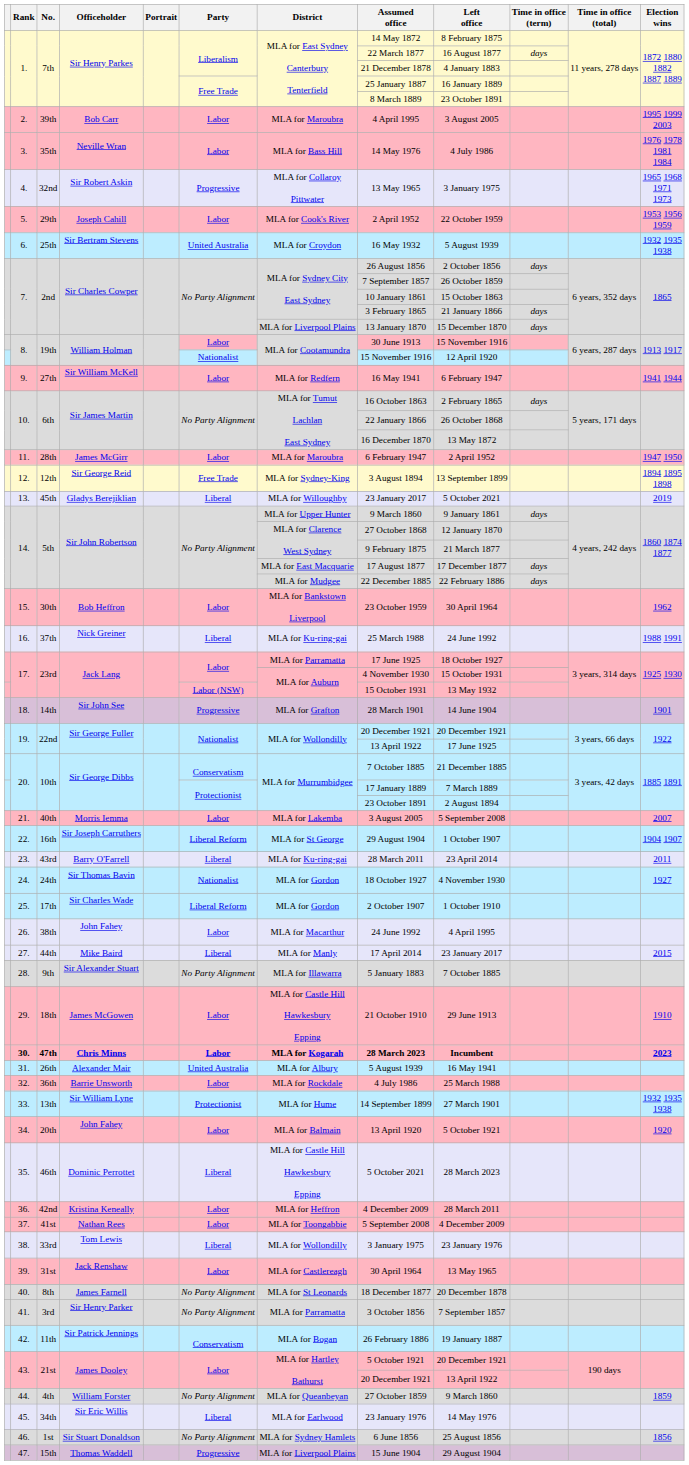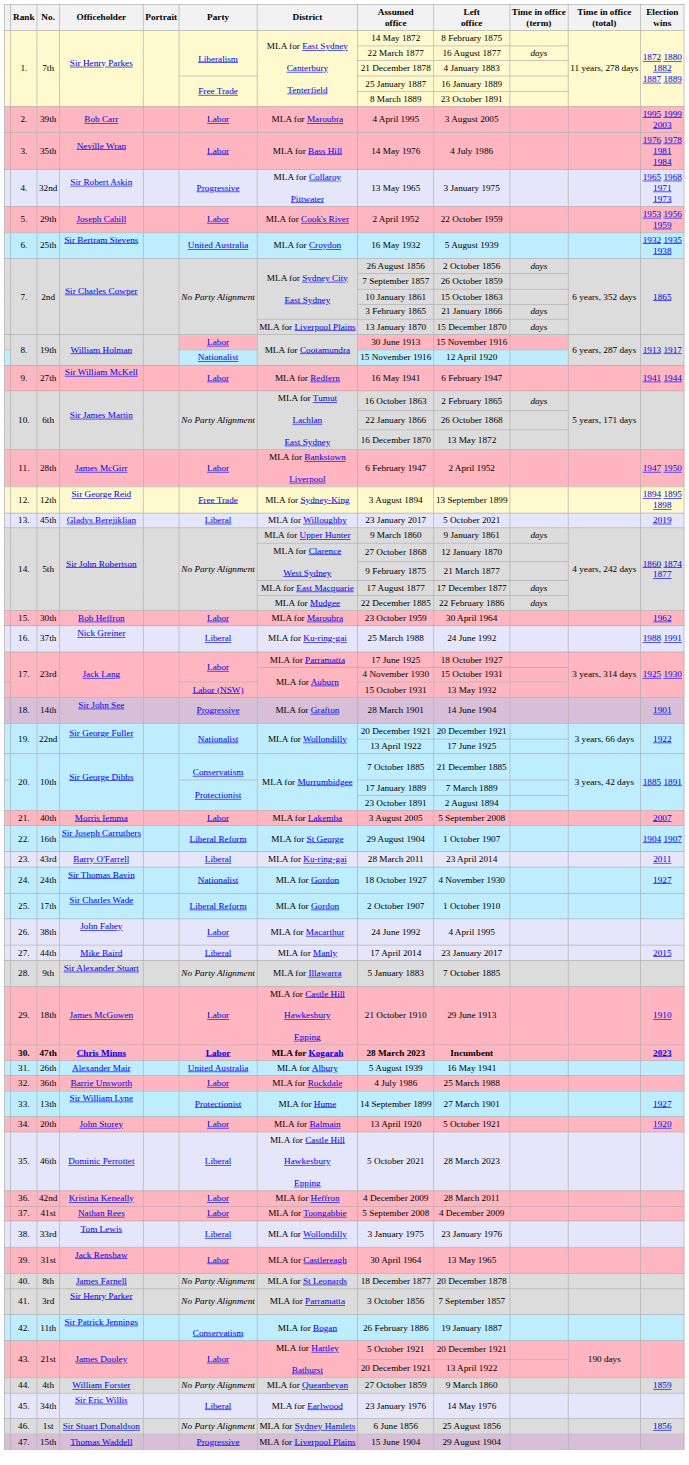 <table class="wikitable" style="font-size: 90%">
 <tr>
 <th></th>
 <th>Rank</th>
 <th>No.</th>
 <th>Officeholder</th>
 <th>Portrait</th>
 <th>Party</th>
 <th>District</th>
 <th>Assumed<br>office</th>
 <th>Left<br>office</th>
 <th>Time in office<br>(term)</th>
 <th>Time in office<br>(total)</th>
 <th>Election<br>wins</th>
 </tr>
 <tr bgcolor=#FFFACD align="center">
 <td rowspan=5 > </td>
 <td rowspan=5>1.</td>
 <td rowspan=5>7th</td>
 <td rowspan=5><a href='#'>Sir Henry Parkes</a><br><br></td>
 <td rowspan=5></td>
 <td rowspan=3><br><a href='#'>Liberalism</a></td>
 <td rowspan=5>MLA for <a href='#'>East Sydney</a><br><br><a href='#'>Canterbury</a><br><br><a href='#'>Tenterfield</a><br></td>
 <td>14 May 1872</td>
 <td>8 February 1875</td>
 <td><em></em></td>
 <td rowspan=5>11 years, 278 days</td>
 <td rowspan=5><a href='#'>1872</a> <a href='#'>1880</a><br><a href='#'>1882</a><br><a href='#'>1887</a> <a href='#'>1889</a></td>
 </tr>
 <tr bgcolor=#FFFACD align="center">
 <td>22 March 1877</td>
 <td>16 August 1877</td>
 <td><em> days</em></td>
 </tr>
 <tr bgcolor=#FFFACD align="center">
 <td>21 December 1878</td>
 <td>4 January 1883</td>
 <td><em></em></td>
 </tr>
 <tr bgcolor=#FFFACD align="center">
 <td rowspan=2><a href='#'>Free Trade</a></td>
 <td>25 January 1887</td>
 <td>16 January 1889</td>
 <td><em></em></td>
 </tr>
 <tr bgcolor=#FFFACD align="center">
 <td>8 March 1889</td>
 <td>23 October 1891</td>
 <td><em></em></td>
 </tr>
 <tr bgcolor="lightpink" align="center">
 <td> </td>
 <td>2.</td>
 <td>39th</td>
 <td><a href='#'>Bob Carr</a><br></td>
 <td></td>
 <td><a href='#'>Labor</a></td>
 <td>MLA for <a href='#'>Maroubra</a><br></td>
 <td>4 April 1995</td>
 <td>3 August 2005</td>
 <td></td>
 <td></td>
 <td><a href='#'>1995</a> <a href='#'>1999</a><br><a href='#'>2003</a></td>
 </tr>
 <tr bgcolor="lightpink" align="center">
 <td> </td>
 <td>3.</td>
 <td>35th</td>
 <td><a href='#'>Neville Wran</a><br><br></td>
 <td></td>
 <td><a href='#'>Labor</a></td>
 <td>MLA for <a href='#'>Bass Hill</a><br></td>
 <td>14 May 1976</td>
 <td>4 July 1986</td>
 <td></td>
 <td></td>
 <td><a href='#'>1976</a> <a href='#'>1978</a><br><a href='#'>1981</a><br><a href='#'>1984</a></td>
 </tr>
 <tr bgcolor="lavender" align="center">
 <td> </td>
 <td>4.</td>
 <td>32nd</td>
 <td><a href='#'>Sir Robert Askin</a><br><br></td>
 <td></td>
 <td><a href='#'>Progressive</a></td>
 <td>MLA for <a href='#'>Collaroy</a><br><br><a href='#'>Pittwater</a><br></td>
 <td>13 May 1965</td>
 <td>3 January 1975</td>
 <td></td>
 <td></td>
 <td><a href='#'>1965</a> <a href='#'>1968</a><br><a href='#'>1971</a><br><a href='#'>1973</a></td>
 </tr>
 <tr bgcolor="lightpink" align="center">
 <td> </td>
 <td>5.</td>
 <td>29th</td>
 <td><a href='#'>Joseph Cahill</a><br></td>
 <td></td>
 <td><a href='#'>Labor</a></td>
 <td>MLA for <a href='#'>Cook's River</a><br></td>
 <td>2 April 1952</td>
 <td>22 October 1959</td>
 <td></td>
 <td></td>
 <td><a href='#'>1953</a> <a href='#'>1956</a><br><a href='#'>1959</a></td>
 </tr>
 <tr bgcolor=#BDEDFF align="center">
 <td> </td>
 <td>6.</td>
 <td>25th</td>
 <td><a href='#'>Sir Bertram Stevens</a><br><br></td>
 <td></td>
 <td><a href='#'>United Australia</a></td>
 <td>MLA for <a href='#'>Croydon</a><br></td>
 <td>16 May 1932</td>
 <td>5 August 1939</td>
 <td></td>
 <td></td>
 <td><a href='#'>1932</a> <a href='#'>1935</a><br><a href='#'>1938</a></td>
 </tr>
 <tr bgcolor=#DCDCDC align="center">
 <td rowspan=5 > </td>
 <td rowspan=5>7.</td>
 <td rowspan=5>2nd</td>
 <td rowspan=5><a href='#'>Sir Charles Cowper</a><br><br></td>
 <td rowspan=5></td>
 <td rowspan=5><em>No Party Alignment</em></td>
 <td rowspan=4>MLA for <a href='#'>Sydney City</a><br><br><a href='#'>East Sydney</a><br></td>
 <td>26 August 1856</td>
 <td>2 October 1856</td>
 <td><em> days</em></td>
 <td rowspan=5>6 years, 352 days</td>
 <td rowspan=5><a href='#'>1865</a></td>
 </tr>
 <tr bgcolor=#DCDCDC align="center">
 <td>7 September 1857</td>
 <td>26 October 1859</td>
 <td><em></em></td>
 </tr>
 <tr bgcolor=#DCDCDC align="center">
 <td>10 January 1861</td>
 <td>15 October 1863</td>
 <td><em></em></td>
 </tr>
 <tr bgcolor=#DCDCDC align="center">
 <td>3 February 1865</td>
 <td>21 January 1866</td>
 <td><em> days</em></td>
 </tr>
 <tr bgcolor=#DCDCDC align="center">
 <td>MLA for <a href='#'>Liverpool Plains</a><br></td>
 <td>13 January 1870</td>
 <td>15 December 1870</td>
 <td><em> days</em></td>
 </tr>
 <tr bgcolor=#DCDCDC align="center">
 <td> </td>
 <td rowspan=2>8.</td>
 <td rowspan=2>19th</td>
 <td rowspan=2><a href='#'>William Holman</a><br></td>
 <td rowspan=2></td>
 <td bgcolor="lightpink"><a href='#'>Labor</a></td>
 <td rowspan=2>MLA for <a href='#'>Cootamundra</a><br></td>
 <td bgcolor="lightpink">30 June 1913</td>
 <td bgcolor="lightpink">15 November 1916</td>
 <td bgcolor="lightpink"><em></em></td>
 <td rowspan=2>6 years, 287 days</td>
 <td rowspan=2><a href='#'>1913</a> <a href='#'>1917</a></td>
 </tr>
 <tr bgcolor=#BDEDFF align="center">
 <td> </td>
 <td><a href='#'>Nationalist</a></td>
 <td>15 November 1916</td>
 <td>12 April 1920</td>
 <td><em></em></td>
 </tr>
 <tr bgcolor="lightpink" align="center">
 <td> </td>
 <td>9.</td>
 <td>27th</td>
 <td><a href='#'>Sir William McKell</a><br><br></td>
 <td></td>
 <td><a href='#'>Labor</a></td>
 <td>MLA for <a href='#'>Redfern</a><br></td>
 <td>16 May 1941</td>
 <td>6 February 1947</td>
 <td></td>
 <td></td>
 <td><a href='#'>1941</a> <a href='#'>1944</a></td>
 </tr>
 <tr bgcolor=#DCDCDC align="center">
 <td rowspan=3 > </td>
 <td rowspan=3>10.</td>
 <td rowspan=3>6th</td>
 <td rowspan=3><a href='#'>Sir James Martin</a><br><br></td>
 <td rowspan=3></td>
 <td rowspan=3><em>No Party Alignment</em></td>
 <td rowspan=3>MLA for <a href='#'>Tumut</a><br><br><a href='#'>Lachlan</a><br><br><a href='#'>East Sydney</a><br></td>
 <td>16 October 1863</td>
 <td>2 February 1865</td>
 <td><em> days</em></td>
 <td rowspan=3>5 years, 171 days</td>
 <td rowspan=3></td>
 </tr>
 <tr bgcolor=#DCDCDC align="center">
 <td>22 January 1866</td>
 <td>26 October 1868</td>
 <td><em></em></td>
 </tr>
 <tr bgcolor=#DCDCDC align="center">
 <td>16 December 1870</td>
 <td>13 May 1872</td>
 <td><em></em></td>
 </tr>
 <tr bgcolor="lightpink" align="center">
 <td> </td>
 <td>11.</td>
 <td>28th</td>
 <td><a href='#'>James McGirr</a><br></td>
 <td></td>
 <td><a href='#'>Labor</a></td>
-<td>MLA for <a href='#'>Maroubra</a><br></td>
+<td>MLA for <a href='#'>Bankstown</a><br><br><a href='#'>Liverpool</a><br></td>
 <td>6 February 1947</td>
 <td>2 April 1952</td>
 <td></td>
 <td></td>
 <td><a href='#'>1947</a> <a href='#'>1950</a></td>
 </tr>
 <tr bgcolor=#FFFACD align="center">
 <td> </td>
 <td>12.</td>
 <td>12th</td>
 <td><a href='#'>Sir George Reid</a><br><br></td>
 <td></td>
 <td><a href='#'>Free Trade</a></td>
 <td>MLA for <a href='#'>Sydney-King</a><br></td>
 <td>3 August 1894</td>
 <td>13 September 1899</td>
 <td></td>
 <td></td>
 <td><a href='#'>1894</a> <a href='#'>1895</a><br><a href='#'>1898</a></td>
 </tr>
 <tr bgcolor="lavender" align="center">
 <td> </td>
 <td>13.</td>
 <td>45th</td>
 <td><a href='#'>Gladys Berejiklian</a><br></td>
 <td></td>
 <td><a href='#'>Liberal</a></td>
 <td>MLA for <a href='#'>Willoughby</a><br></td>
 <td>23 January 2017</td>
 <td>5 October 2021</td>
 <td></td>
 <td></td>
 <td><a href='#'>2019</a></td>
 </tr>
 <tr bgcolor=#DCDCDC align="center">
 <td rowspan=5 > </td>
 <td rowspan=5>14.</td>
 <td rowspan=5>5th</td>
 <td rowspan=5><a href='#'>Sir John Robertson</a><br><br></td>
 <td rowspan=5></td>
 <td rowspan=5><em>No Party Alignment</em></td>
 <td>MLA for <a href='#'>Upper Hunter</a><br></td>
 <td>9 March 1860</td>
 <td>9 January 1861</td>
 <td><em> days</em></td>
 <td rowspan=5>4 years, 242 days</td>
 <td rowspan=5><a href='#'>1860</a> <a href='#'>1874</a><br><a href='#'>1877</a></td>
 </tr>
 <tr bgcolor=#DCDCDC align="center">
 <td rowspan=2>MLA for <a href='#'>Clarence</a><br><br><a href='#'>West Sydney</a><br></td>
 <td>27 October 1868</td>
 <td>12 January 1870</td>
 <td><em></em></td>
 </tr>
 <tr bgcolor=#DCDCDC align="center">
 <td>9 February 1875</td>
 <td>21 March 1877</td>
 <td><em></em></td>
 </tr>
 <tr bgcolor=#DCDCDC align="center">
 <td>MLA for <a href='#'>East Macquarie</a><br></td>
 <td>17 August 1877</td>
 <td>17 December 1877</td>
 <td><em> days</em></td>
 </tr>
 <tr bgcolor=#DCDCDC align="center">
 <td>MLA for <a href='#'>Mudgee</a><br></td>
 <td>22 December 1885</td>
 <td>22 February 1886</td>
 <td><em> days</em></td>
 </tr>
 <tr bgcolor="lightpink" align="center">
 <td> </td>
 <td>15.</td>
 <td>30th</td>
 <td><a href='#'>Bob Heffron</a><br></td>
 <td></td>
 <td><a href='#'>Labor</a></td>
-<td>MLA for <a href='#'>Bankstown</a><br><br><a href='#'>Liverpool</a><br></td>
+<td>MLA for <a href='#'>Maroubra</a><br></td>
 <td>23 October 1959</td>
 <td>30 April 1964</td>
 <td></td>
 <td></td>
 <td><a href='#'>1962</a></td>
 </tr>
 <tr bgcolor="lavender" align="center">
 <td> </td>
 <td>16.</td>
 <td>37th</td>
 <td><a href='#'>Nick Greiner</a><br><br></td>
 <td></td>
 <td><a href='#'>Liberal</a></td>
 <td>MLA for <a href='#'>Ku-ring-gai</a><br></td>
 <td>25 March 1988</td>
 <td>24 June 1992</td>
 <td></td>
 <td></td>
 <td><a href='#'>1988</a> <a href='#'>1991</a></td>
 </tr>
 <tr bgcolor="lightpink" align="center">
 <td rowspan=2 > </td>
 <td rowspan=3>17.</td>
 <td rowspan=3>23rd</td>
 <td rowspan=3><a href='#'>Jack Lang</a><br></td>
 <td rowspan=3></td>
 <td rowspan=2><a href='#'>Labor</a></td>
 <td>MLA for <a href='#'>Parramatta</a><br></td>
 <td>17 June 1925</td>
 <td>18 October 1927</td>
 <td><em></em></td>
 <td rowspan=3>3 years, 314 days</td>
 <td rowspan=3><a href='#'>1925</a> <a href='#'>1930</a></td>
 </tr>
 <tr bgcolor="lightpink" align="center">
 <td rowspan=2>MLA for <a href='#'>Auburn</a><br></td>
 <td>4 November 1930</td>
 <td>15 October 1931</td>
 <td><em></em></td>
 </tr>
 <tr bgcolor="lightpink" align="center">
 <td> </td>
 <td><a href='#'>Labor (NSW)</a></td>
 <td>15 October 1931</td>
 <td>13 May 1932</td>
 <td><em></em></td>
 </tr>
 <tr bgcolor="Thistle" align="center">
 <td> </td>
 <td>18.</td>
 <td>14th</td>
 <td><a href='#'>Sir John See</a><br><br></td>
 <td></td>
 <td><a href='#'>Progressive</a></td>
 <td>MLA for <a href='#'>Grafton</a><br></td>
 <td>28 March 1901</td>
 <td>14 June 1904</td>
 <td></td>
 <td></td>
 <td><a href='#'>1901</a></td>
 </tr>
 <tr bgcolor=#BDEDFF align="center">
 <td rowspan=2 > </td>
 <td rowspan=2>19.</td>
 <td rowspan=2>22nd</td>
 <td rowspan=2><a href='#'>Sir George Fuller</a><br><br></td>
 <td rowspan=2></td>
 <td rowspan=2><a href='#'>Nationalist</a></td>
 <td rowspan=2>MLA for <a href='#'>Wollondilly</a><br></td>
 <td>20 December 1921</td>
 <td>20 December 1921</td>
 <td><em></em></td>
 <td rowspan=2>3 years, 66 days</td>
 <td rowspan=2><a href='#'>1922</a></td>
 </tr>
 <tr bgcolor=#BDEDFF align="center">
 <td>13 April 1922</td>
 <td>17 June 1925</td>
 <td><em></em></td>
 </tr>
 <tr bgcolor=#BDEDFF align="center">
 <td> </td>
 <td rowspan=3>20.</td>
 <td rowspan=3>10th</td>
 <td rowspan=3><a href='#'>Sir George Dibbs</a><br><br></td>
 <td rowspan=3></td>
 <td><br><a href='#'>Conservatism</a></td>
 <td rowspan=3>MLA for <a href='#'>Murrumbidgee</a><br></td>
 <td>7 October 1885</td>
 <td>21 December 1885</td>
 <td><em></em></td>
 <td rowspan=3>3 years, 42 days</td>
 <td rowspan=3><a href='#'>1885</a> <a href='#'>1891</a></td>
 </tr>
 <tr bgcolor=#BDEDFF align="center">
 <td rowspan=2  > </td>
 <td rowspan=2><a href='#'>Protectionist</a></td>
 <td>17 January 1889</td>
 <td>7 March 1889</td>
 <td><em></em></td>
 </tr>
 <tr bgcolor=#BDEDFF align="center">
 <td>23 October 1891</td>
 <td>2 August 1894</td>
 <td><em></em></td>
 </tr>
 <tr bgcolor="lightpink" align="center">
 <td> </td>
 <td>21.</td>
 <td>40th</td>
 <td><a href='#'>Morris Iemma</a><br></td>
 <td></td>
 <td><a href='#'>Labor</a></td>
 <td>MLA for <a href='#'>Lakemba</a><br></td>
 <td>3 August 2005</td>
 <td>5 September 2008</td>
 <td></td>
 <td></td>
 <td><a href='#'>2007</a></td>
 </tr>
 <tr bgcolor=#BDEDFF align="center">
 <td> </td>
 <td>22.</td>
 <td>16th</td>
 <td><a href='#'>Sir Joseph Carruthers</a><br><br></td>
 <td></td>
 <td><a href='#'>Liberal Reform</a></td>
 <td>MLA for <a href='#'>St George</a><br></td>
 <td>29 August 1904</td>
 <td>1 October 1907</td>
 <td></td>
 <td></td>
 <td><a href='#'>1904</a> <a href='#'>1907</a></td>
 </tr>
 <tr bgcolor="lavender" align="center">
 <td> </td>
 <td>23.</td>
 <td>43rd</td>
 <td><a href='#'>Barry O'Farrell</a><br></td>
 <td></td>
 <td><a href='#'>Liberal</a></td>
 <td>MLA for <a href='#'>Ku-ring-gai</a><br></td>
 <td>28 March 2011</td>
 <td>23 April 2014</td>
 <td></td>
 <td></td>
 <td><a href='#'>2011</a></td>
 </tr>
 <tr bgcolor=#BDEDFF align="center">
 <td> </td>
 <td>24.</td>
 <td>24th</td>
 <td><a href='#'>Sir Thomas Bavin</a><br><br></td>
 <td></td>
 <td><a href='#'>Nationalist</a></td>
 <td>MLA for <a href='#'>Gordon</a><br></td>
 <td>18 October 1927</td>
 <td>4 November 1930</td>
 <td></td>
 <td></td>
 <td><a href='#'>1927</a></td>
 </tr>
 <tr bgcolor=#BDEDFF align="center">
 <td> </td>
 <td>25.</td>
 <td>17th</td>
 <td><a href='#'>Sir Charles Wade</a><br><br></td>
 <td></td>
 <td><a href='#'>Liberal Reform</a></td>
 <td>MLA for <a href='#'>Gordon</a><br></td>
 <td>2 October 1907</td>
 <td>1 October 1910</td>
 <td></td>
 <td></td>
 <td></td>
 </tr>
 <tr bgcolor="lavender" align="center">
 <td> </td>
 <td>26.</td>
 <td>38th</td>
 <td><a href='#'>John Fahey</a><br><br></td>
 <td></td>
 <td><a href='#'>Labor</a></td>
 <td>MLA for <a href='#'>Macarthur</a><br></td>
 <td>24 June 1992</td>
 <td>4 April 1995</td>
 <td></td>
 <td></td>
 <td></td>
 </tr>
 <tr bgcolor="lavender" align="center">
 <td> </td>
 <td>27.</td>
 <td>44th</td>
 <td><a href='#'>Mike Baird</a><br></td>
 <td></td>
 <td><a href='#'>Liberal</a></td>
 <td>MLA for <a href='#'>Manly</a><br></td>
 <td>17 April 2014</td>
 <td>23 January 2017</td>
 <td></td>
 <td></td>
 <td><a href='#'>2015</a></td>
 </tr>
 <tr bgcolor=#DCDCDC align="center">
 <td> </td>
 <td>28.</td>
 <td>9th</td>
 <td><a href='#'>Sir Alexander Stuart</a><br><br></td>
 <td></td>
 <td><em>No Party Alignment</em></td>
 <td>MLA for <a href='#'>Illawarra</a><br></td>
 <td>5 January 1883</td>
 <td>7 October 1885</td>
 <td></td>
 <td></td>
 <td></td>
 </tr>
 <tr bgcolor="lightpink" align="center">
 <td> </td>
 <td>29.</td>
 <td>18th</td>
 <td><a href='#'>James McGowen</a><br></td>
 <td></td>
 <td><a href='#'>Labor</a></td>
 <td>MLA for <a href='#'>Castle Hill</a><br><br> <a href='#'>Hawkesbury</a><br><br><a href='#'>Epping</a><br></td>
 <td>21 October 1910</td>
 <td>29 June 1913</td>
 <td></td>
 <td></td>
 <td><a href='#'>1910</a></td>
 </tr>
 <tr bgcolor="lightpink" align="center">
 <td> </td>
 <td><strong>30.</strong></td>
 <td><strong>47th</strong></td>
 <td><strong><a href='#'>Chris Minns</a><br></strong></td>
 <td></td>
 <td><a href='#'><strong>Labor</strong></a></td>
 <td><strong>MLA for <a href='#'>Kogarah</a><br></strong></td>
 <td><strong>28 March 2023</strong></td>
 <td><strong>Incumbent</strong></td>
 <td></td>
 <td><strong></strong></td>
 <td><strong><a href='#'>2023</a></strong></td>
 </tr>
 <tr bgcolor=#BDEDFF align="center">
 <td> </td>
 <td>31.</td>
 <td>26th</td>
 <td><a href='#'>Alexander Mair</a><br></td>
 <td></td>
 <td><a href='#'>United Australia</a></td>
 <td>MLA for <a href='#'>Albury</a><br></td>
 <td>5 August 1939</td>
 <td>16 May 1941</td>
 <td></td>
 <td></td>
 <td></td>
 </tr>
 <tr bgcolor="lightpink" align="center">
 <td> </td>
 <td>32.</td>
 <td>36th</td>
 <td><a href='#'>Barrie Unsworth</a><br></td>
 <td></td>
 <td><a href='#'>Labor</a></td>
 <td>MLA for <a href='#'>Rockdale</a><br></td>
 <td>4 July 1986</td>
 <td>25 March 1988</td>
 <td></td>
 <td></td>
 <td></td>
 </tr>
 <tr bgcolor=#BDEDFF align="center">
 <td> </td>
 <td>33.</td>
 <td>13th</td>
 <td><a href='#'>Sir William Lyne</a><br><br></td>
 <td></td>
 <td><a href='#'>Protectionist</a></td>
 <td>MLA for <a href='#'>Hume</a><br></td>
 <td>14 September 1899</td>
 <td>27 March 1901</td>
 <td></td>
 <td></td>
-<td><a href='#'>1932</a> <a href='#'>1935</a><br><a href='#'>1938</a></td>
+<td><a href='#'>1927</a></td>
 </tr>
 <tr bgcolor="lightpink" align="center">
 <td> </td>
 <td>34.</td>
 <td>20th</td>
-<td><a href='#'>John Fahey</a><br><br></td>
+<td><a href='#'>John Storey</a><br></td>
 <td></td>
 <td><a href='#'>Labor</a></td>
 <td>MLA for <a href='#'>Balmain</a><br></td>
 <td>13 April 1920</td>
 <td>5 October 1921</td>
 <td></td>
 <td></td>
 <td><a href='#'>1920</a></td>
 </tr>
 <tr bgcolor="lavender" align="center">
 <td> </td>
 <td>35.</td>
 <td>46th</td>
 <td><a href='#'>Dominic Perrottet</a><br></td>
 <td></td>
 <td><a href='#'>Liberal</a></td>
 <td>MLA for <a href='#'>Castle Hill</a><br><br> <a href='#'>Hawkesbury</a><br><br><a href='#'>Epping</a><br></td>
 <td>5 October 2021</td>
 <td>28 March 2023</td>
 <td></td>
 <td></td>
 <td></td>
 </tr>
 <tr bgcolor="lightpink" align="center">
 <td> </td>
 <td>36.</td>
 <td>42nd</td>
 <td><a href='#'>Kristina Keneally</a><br></td>
 <td></td>
 <td><a href='#'>Labor</a></td>
 <td>MLA for <a href='#'>Heffron</a><br></td>
 <td>4 December 2009</td>
 <td>28 March 2011</td>
 <td></td>
 <td></td>
 <td></td>
 </tr>
 <tr bgcolor="lightpink" align="center">
 <td> </td>
 <td>37.</td>
 <td>41st</td>
 <td><a href='#'>Nathan Rees</a><br></td>
 <td></td>
 <td><a href='#'>Labor</a></td>
 <td>MLA for <a href='#'>Toongabbie</a><br></td>
 <td>5 September 2008</td>
 <td>4 December 2009</td>
 <td></td>
 <td></td>
 <td></td>
 </tr>
 <tr bgcolor="lavender" align="center">
 <td> </td>
 <td>38.</td>
 <td>33rd</td>
 <td><a href='#'>Tom Lewis</a><br><br></td>
 <td></td>
 <td><a href='#'>Liberal</a></td>
 <td>MLA for <a href='#'>Wollondilly</a><br></td>
 <td>3 January 1975</td>
 <td>23 January 1976</td>
 <td></td>
 <td></td>
 <td></td>
 </tr>
 <tr bgcolor="lightpink" align="center">
 <td> </td>
 <td>39.</td>
 <td>31st</td>
 <td><a href='#'>Jack Renshaw</a><br><br></td>
 <td></td>
 <td><a href='#'>Labor</a></td>
 <td>MLA for <a href='#'>Castlereagh</a><br></td>
 <td>30 April 1964</td>
 <td>13 May 1965</td>
 <td></td>
 <td></td>
 <td></td>
 </tr>
 <tr bgcolor=#DCDCDC align="center">
 <td> </td>
 <td>40.</td>
 <td>8th</td>
 <td><a href='#'>James Farnell</a><br></td>
 <td></td>
 <td><em>No Party Alignment</em></td>
 <td>MLA for <a href='#'>St Leonards</a><br></td>
 <td>18 December 1877</td>
 <td>20 December 1878</td>
 <td></td>
 <td></td>
 <td></td>
 </tr>
 <tr bgcolor=#DCDCDC align="center">
 <td> </td>
 <td>41.</td>
 <td>3rd</td>
 <td><a href='#'>Sir Henry Parker</a><br><br></td>
 <td></td>
 <td><em>No Party Alignment</em></td>
 <td>MLA for <a href='#'>Parramatta</a><br></td>
 <td>3 October 1856</td>
 <td>7 September 1857</td>
 <td></td>
 <td></td>
 <td></td>
 </tr>
 <tr bgcolor=#BDEDFF align="center">
 <td> </td>
 <td>42.</td>
 <td>11th</td>
 <td><a href='#'>Sir Patrick Jennings</a><br><br></td>
 <td></td>
 <td><br><a href='#'>Conservatism</a></td>
 <td>MLA for <a href='#'>Bogan</a><br></td>
 <td>26 February 1886</td>
 <td>19 January 1887</td>
 <td></td>
 <td></td>
 <td></td>
 </tr>
 <tr bgcolor="lightpink" align="center">
 <td rowspan=2 > </td>
 <td rowspan=2>43.</td>
 <td rowspan=2>21st</td>
 <td rowspan=2><a href='#'>James Dooley</a><br></td>
 <td rowspan=2></td>
 <td rowspan=2><a href='#'>Labor</a></td>
 <td rowspan=2>MLA for <a href='#'>Hartley</a><br><br><a href='#'>Bathurst</a><br></td>
 <td>5 October 1921</td>
 <td>20 December 1921</td>
 <td><em></em></td>
 <td rowspan=2>190 days</td>
 <td rowspan=2></td>
 </tr>
 <tr bgcolor="lightpink" align="center">
 <td>20 December 1921</td>
 <td>13 April 1922</td>
 <td><em></em></td>
 </tr>
 <tr bgcolor=#DCDCDC align="center">
 <td> </td>
 <td>44.</td>
 <td>4th</td>
 <td><a href='#'>William Forster</a><br></td>
 <td></td>
 <td><em>No Party Alignment</em></td>
 <td>MLA for <a href='#'>Queanbeyan</a><br></td>
 <td>27 October 1859</td>
 <td>9 March 1860</td>
 <td></td>
 <td></td>
 <td><a href='#'>1859</a></td>
 </tr>
 <tr bgcolor="lavender" align="center">
 <td> </td>
 <td>45.</td>
 <td>34th</td>
 <td><a href='#'>Sir Eric Willis</a><br><br></td>
 <td></td>
 <td><a href='#'>Liberal</a></td>
 <td>MLA for <a href='#'>Earlwood</a><br></td>
 <td>23 January 1976</td>
 <td>14 May 1976</td>
 <td></td>
 <td></td>
 <td></td>
 </tr>
 <tr bgcolor=#DCDCDC align="center">
 <td> </td>
 <td>46.</td>
 <td>1st</td>
 <td><a href='#'>Sir Stuart Donaldson</a><br></td>
 <td></td>
 <td><em>No Party Alignment</em></td>
 <td>MLA for <a href='#'>Sydney Hamlets</a><br></td>
 <td>6 June 1856</td>
 <td>25 August 1856</td>
 <td></td>
 <td></td>
 <td><a href='#'>1856</a></td>
 </tr>
 <tr bgcolor="Thistle" align="center">
 <td> </td>
 <td>47.</td>
 <td>15th</td>
 <td><a href='#'>Thomas Waddell</a><br></td>
 <td></td>
 <td><a href='#'>Progressive</a></td>
 <td>MLA for <a href='#'>Liverpool Plains</a><br></td>
 <td>15 June 1904</td>
 <td>29 August 1904</td>
 <td></td>
 <td></td>
 <td></td>
 </tr>
 </table>
